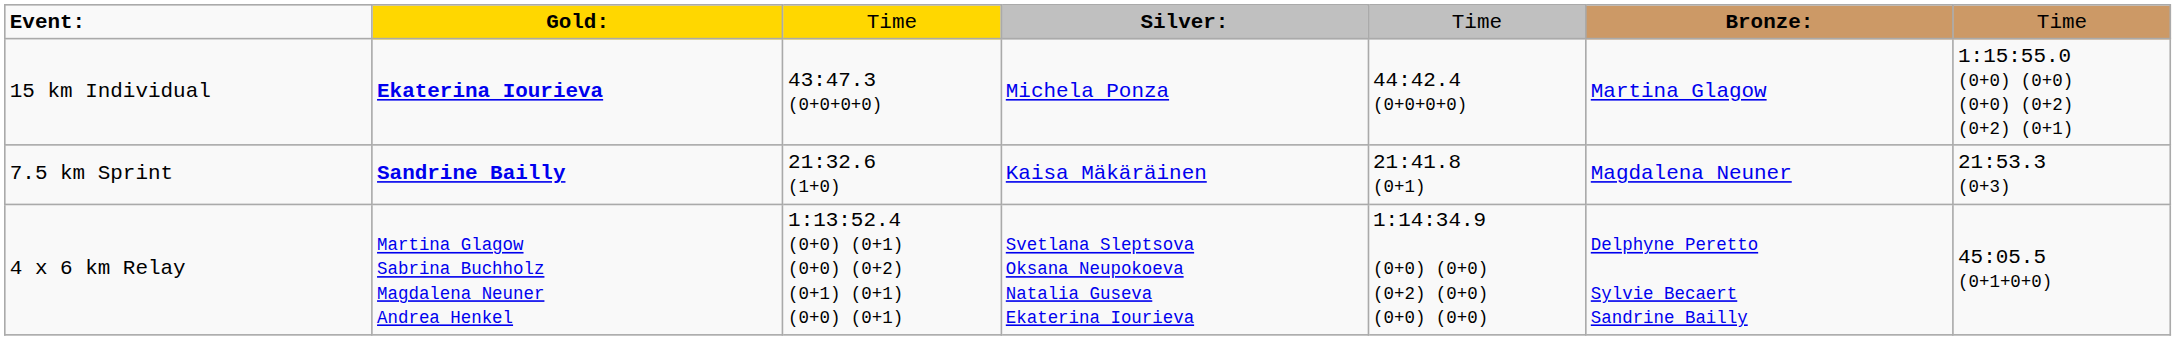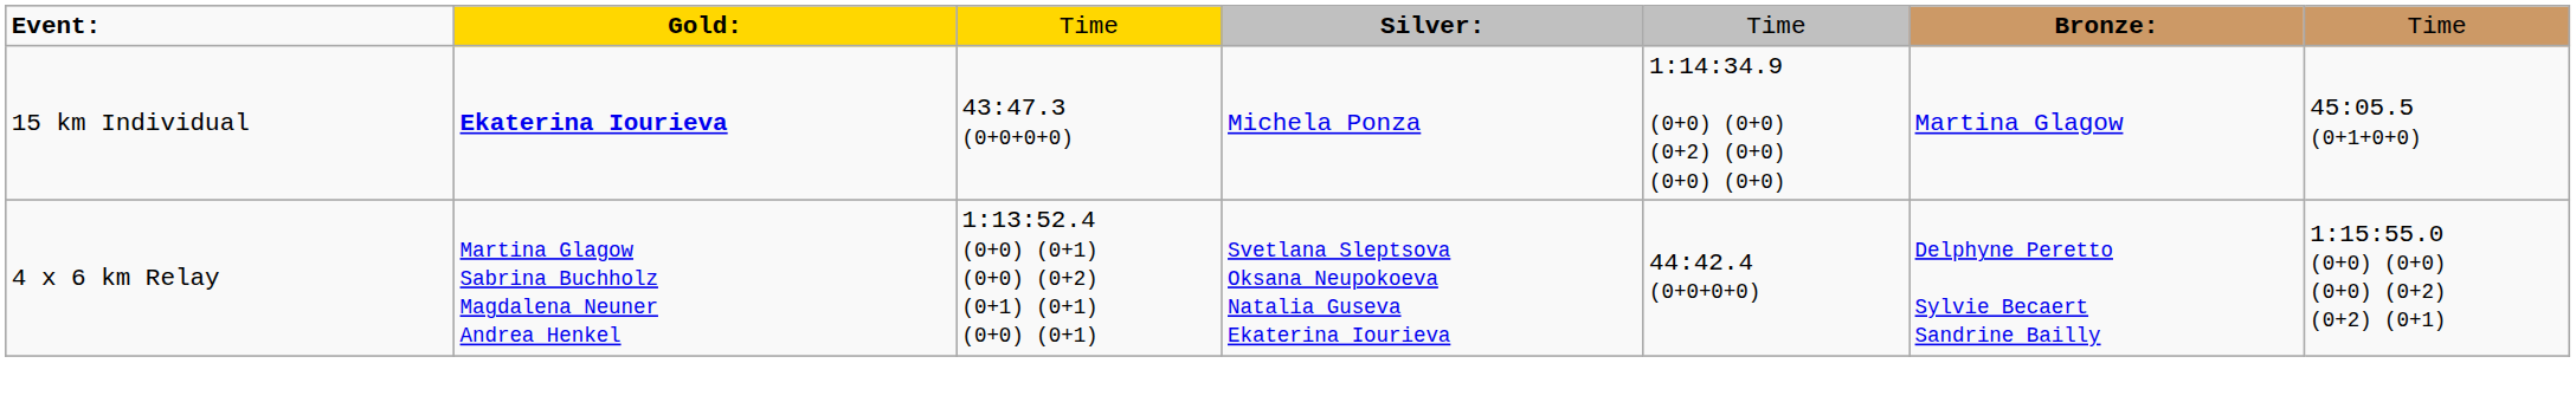 <table class="wikitable" width=85%>
 <tr>
 <td><strong>Event:</strong></td>
 <td style="text-align:center;background-color:gold;"><strong>Gold:</strong></td>
 <td style="text-align:center;background-color:gold;">Time</td>
 <td style="text-align:center;background-color:silver;"><strong>Silver:</strong></td>
 <td style="text-align:center;background-color:silver;">Time</td>
 <td style="text-align:center;background-color:#CC9966;"><strong>Bronze:</strong></td>
 <td style="text-align:center;background-color:#CC9966;">Time</td>
 </tr>
 <tr>
 <td>15 km Individual<br></td>
 <td><strong><a href='#'>Ekaterina Iourieva</a></strong><br><small></small></td>
 <td>43:47.3<br><small>(0+0+0+0)</small></td>
 <td><a href='#'>Michela Ponza</a><br><small></small></td>
-<td>44:42.4<br><small>(0+0+0+0)</small></td>
+<td>1:14:34.9<br><small><br>(0+0) (0+0)<br>(0+2) (0+0)<br>(0+0) (0+0)</small></td>
 <td><a href='#'>Martina Glagow</a><br><small></small></td>
-<td>1:15:55.0<br><small>(0+0) (0+0)<br>(0+0) (0+2)<br>(0+2) (0+1)<br></small></td>
-</tr>
-<tr>
-<td>7.5 km Sprint<br></td>
-<td><strong><a href='#'>Sandrine Bailly</a></strong><br><small></small></td>
-<td>21:32.6<br><small>(1+0)</small></td>
-<td><a href='#'>Kaisa Mäkäräinen</a><br><small></small></td>
-<td>21:41.8<br><small>(0+1)</small></td>
-<td><a href='#'>Magdalena Neuner</a><br><small></small></td>
-<td>21:53.3<br><small>(0+3)</small></td>
+<td>45:05.5<br><small>(0+1+0+0)</small></td>
 </tr>
 <tr>
 <td>4 x 6 km Relay<br></td>
 <td><strong></strong>  <br><small><a href='#'>Martina Glagow</a><br><a href='#'>Sabrina Buchholz</a><br><a href='#'>Magdalena Neuner</a><br><a href='#'>Andrea Henkel</a></small></td>
 <td>1:13:52.4<br><small>(0+0) (0+1)<br>(0+0) (0+2)<br>(0+1) (0+1)<br>(0+0) (0+1)</small></td>
 <td>  <br><small><a href='#'>Svetlana Sleptsova</a><br><a href='#'>Oksana Neupokoeva</a><br><a href='#'>Natalia Guseva</a><br><a href='#'>Ekaterina Iourieva</a></small></td>
-<td>1:14:34.9<br><small><br>(0+0) (0+0)<br>(0+2) (0+0)<br>(0+0) (0+0)</small></td>
+<td>44:42.4<br><small>(0+0+0+0)</small></td>
 <td>  <br><small><a href='#'>Delphyne Peretto</a><br><br><a href='#'>Sylvie Becaert</a><br><a href='#'>Sandrine Bailly</a></small></td>
-<td>45:05.5<br><small>(0+1+0+0)</small></td>
+<td>1:15:55.0<br><small>(0+0) (0+0)<br>(0+0) (0+2)<br>(0+2) (0+1)<br></small></td>
 </tr>
 </table>
